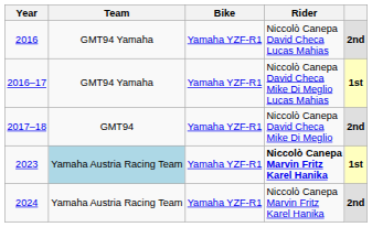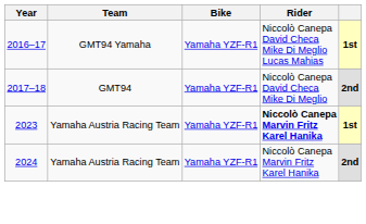 <table class="wikitable" style="text-align:center; font-size:85%">
 <tr>
 <th valign="middle">Year</th>
 <th valign="middle">Team</th>
 <th valign="middle">Bike</th>
 <th valign="middle">Rider</th>
 <th valign="middle"></th>
-</tr>
-<tr>
-<td><a href='#'>2016</a></td>
-<td> GMT94 Yamaha</td>
-<td><a href='#'>Yamaha YZF-R1</a></td>
-<td align=left> Niccolò Canepa <br> <a href='#'>David Checa</a> <br> <a href='#'>Lucas Mahias</a></td>
-<th style="background:#dfdfdf;"><strong>2nd</strong></th>
 </tr>
 <tr>
 <td><a href='#'>2016–17</a></td>
 <td> GMT94 Yamaha</td>
 <td><a href='#'>Yamaha YZF-R1</a></td>
 <td align=left> Niccolò Canepa <br> <a href='#'>David Checa</a><br> <a href='#'>Mike Di Meglio</a><br> <a href='#'>Lucas Mahias</a></td>
 <th style="background:#ffffbf;"><strong>1st</strong></th>
 </tr>
 <tr>
 <td><a href='#'>2017–18</a></td>
 <td> GMT94</td>
 <td><a href='#'>Yamaha YZF-R1</a></td>
 <td align=left> Niccolò Canepa <br> <a href='#'>David Checa</a><br> <a href='#'>Mike Di Meglio</a></td>
 <th style="background:#dfdfdf;"><strong>2nd</strong></th>
 </tr>
 <tr>
 <td><a href='#'>2023</a></td>
-<td style="background: lightblue;"> Yamaha Austria Racing Team</td>
+<td> Yamaha Austria Racing Team</td>
 <td><a href='#'>Yamaha YZF-R1</a></td>
 <td align=left><strong> Niccolò Canepa <br> <a href='#'>Marvin Fritz</a><br> <a href='#'>Karel Hanika</a></strong></td>
 <th style="background:#ffffbf;"><strong>1st</strong></th>
 </tr>
 <tr>
 <td><a href='#'>2024</a></td>
 <td> Yamaha Austria Racing Team</td>
 <td><a href='#'>Yamaha YZF-R1</a></td>
 <td align=left> Niccolò Canepa <br> <a href='#'>Marvin Fritz</a><br> <a href='#'>Karel Hanika</a></td>
 <th style="background:#dfdfdf;"><strong>2nd</strong></th>
 </tr>
 </table>
